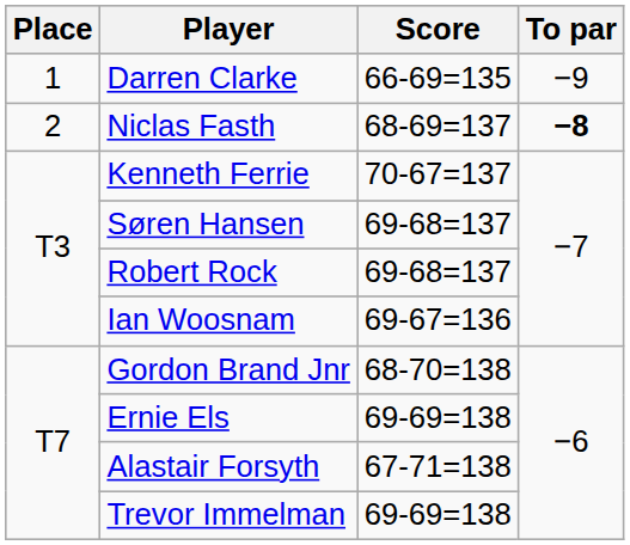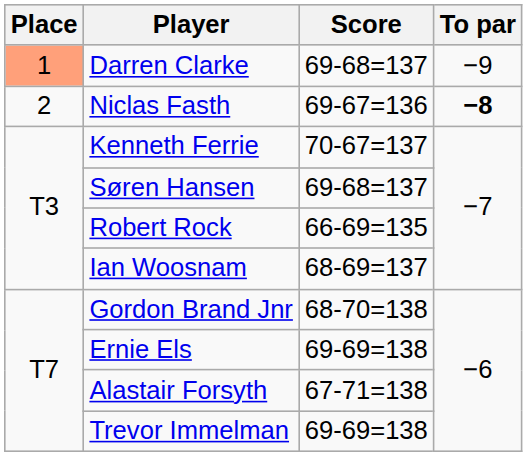 <table class="wikitable">
 <tr>
 <th>Place</th>
 <th>Player</th>
 <th>Score</th>
 <th>To par</th>
 </tr>
 <tr>
-<td align=center>1</td>
+<td align=center style="background: lightsalmon;">1</td>
 <td> <a href='#'>Darren Clarke</a></td>
-<td align=center>66-69=135</td>
+<td align=center>69-68=137</td>
 <td align=center>−9</td>
 </tr>
 <tr>
 <td align=center>2</td>
 <td> <a href='#'>Niclas Fasth</a></td>
-<td align=center>68-69=137</td>
+<td align=center>69-67=136</td>
 <td align=center><strong>−8</strong></td>
 </tr>
 <tr>
 <td rowspan="4" align=center>T3</td>
 <td> <a href='#'>Kenneth Ferrie</a></td>
 <td align=center>70-67=137</td>
 <td rowspan="4" align=center>−7</td>
 </tr>
 <tr>
 <td> <a href='#'>Søren Hansen</a></td>
 <td align=center>69-68=137</td>
 </tr>
 <tr>
 <td> <a href='#'>Robert Rock</a></td>
-<td align=center>69-68=137</td>
+<td align=center>66-69=135</td>
 </tr>
 <tr>
 <td> <a href='#'>Ian Woosnam</a></td>
-<td align=center>69-67=136</td>
+<td align=center>68-69=137</td>
 </tr>
 <tr>
 <td rowspan="4" align=center>T7</td>
 <td> <a href='#'>Gordon Brand Jnr</a></td>
 <td align=center>68-70=138</td>
 <td rowspan="4" align=center>−6</td>
 </tr>
 <tr>
 <td> <a href='#'>Ernie Els</a></td>
 <td align=center>69-69=138</td>
 </tr>
 <tr>
 <td> <a href='#'>Alastair Forsyth</a></td>
 <td align=center>67-71=138</td>
 </tr>
 <tr>
 <td> <a href='#'>Trevor Immelman</a></td>
 <td align=center>69-69=138</td>
 </tr>
 </table>
